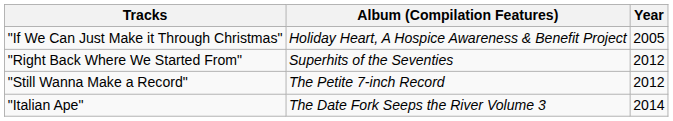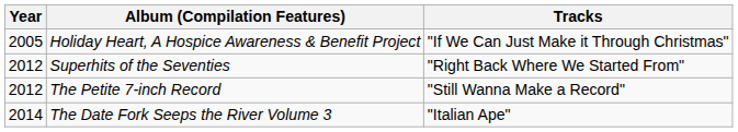 <table class="wikitable">
 <tr>
+<th>Year</th>
+<th>Album (Compilation Features)</th>
 <th>Tracks</th>
-<th>Album (Compilation Features)</th>
-<th>Year</th>
 </tr>
 <tr>
+<td>2005</td>
+<td><em>Holiday Heart, A Hospice Awareness & Benefit Project</em></td>
 <td>"If We Can Just  Make it Through Christmas"</td>
-<td><em>Holiday Heart, A Hospice Awareness & Benefit Project</em></td>
-<td>2005</td>
 </tr>
 <tr>
+<td>2012</td>
+<td><em>Superhits of the Seventies</em></td>
 <td>"Right Back Where We Started From"</td>
-<td><em>Superhits of the Seventies</em></td>
-<td>2012</td>
 </tr>
 <tr>
+<td>2012</td>
+<td><em>The Petite 7-inch Record</em></td>
 <td>"Still Wanna Make a Record"</td>
-<td><em>The Petite 7-inch Record</em></td>
-<td>2012</td>
 </tr>
 <tr>
+<td>2014</td>
+<td><em>The Date Fork Seeps the River Volume 3</em></td>
 <td>"Italian Ape"</td>
-<td><em>The Date Fork Seeps the River Volume 3</em></td>
-<td>2014</td>
 </tr>
 </table>
